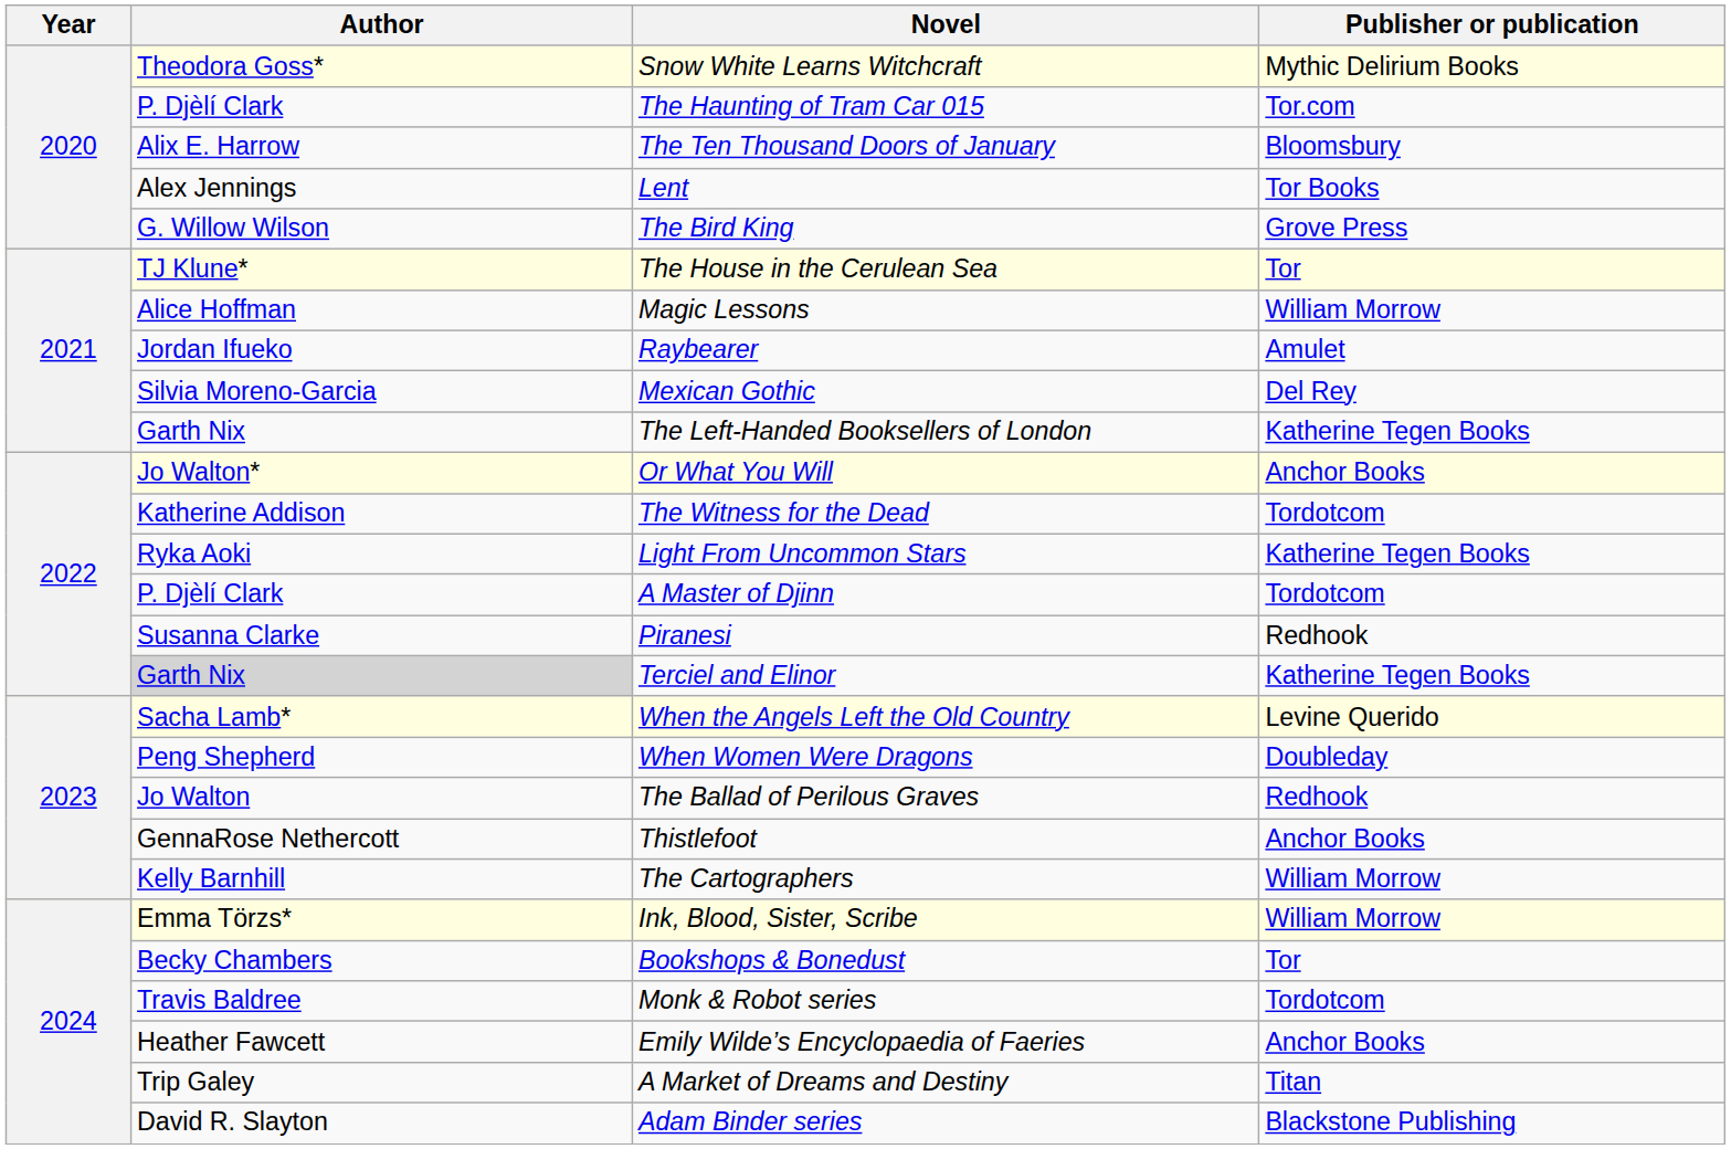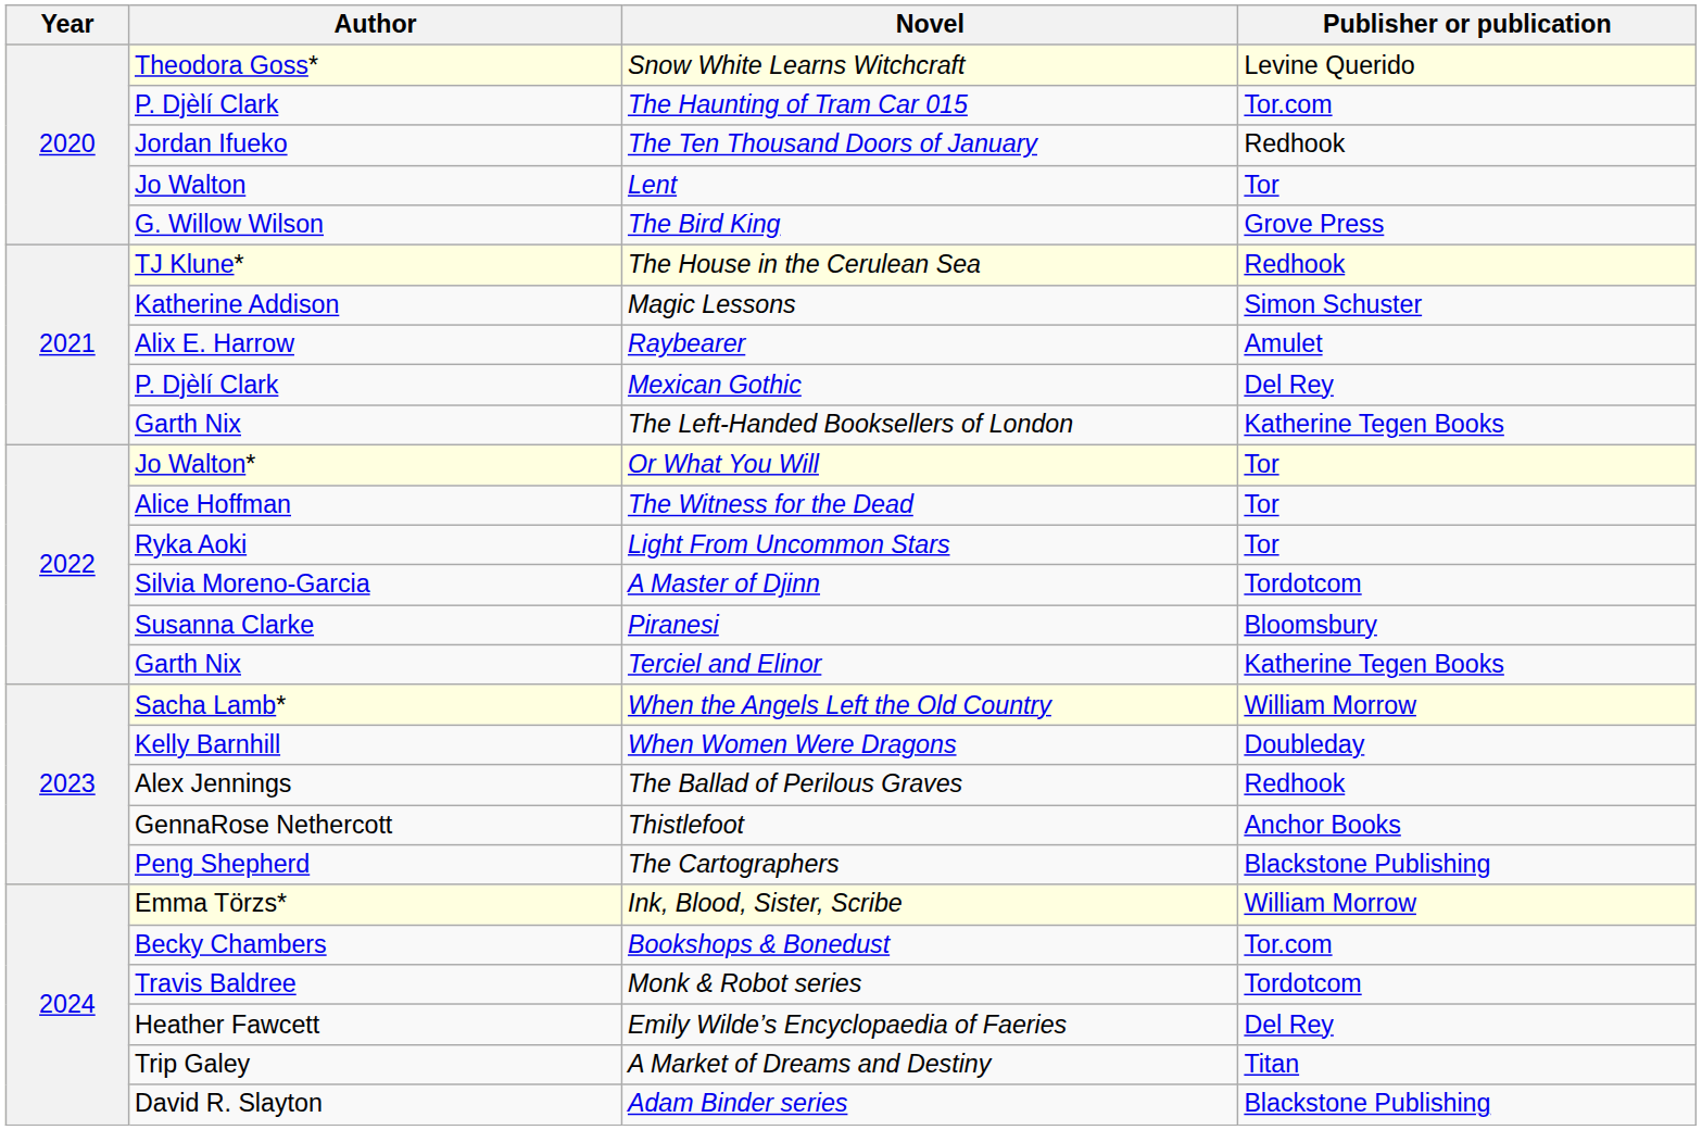 <table class="sortable wikitable" width="85%" style="margin: 1em auto 1em auto">
 <tr>
 <th width="7%" scope="col">Year</th>
 <th width="28%" scope="col">Author</th>
 <th width="35%" scope="col">Novel</th>
 <th width="26%" scope="col">Publisher or publication</th>
 </tr>
 <tr style="background:lightyellow;"->
 <th rowspan="5" scope="row" align="center" style="font-weight:normal;"><a href='#'>2020</a></th>
 <td><a href='#'>Theodora Goss</a>*</td>
 <td><em>Snow White Learns Witchcraft</em></td>
-<td>Mythic Delirium Books</td>
+<td>Levine Querido</td>
 </tr>
 <tr>
 <td><a href='#'>P. Djèlí Clark</a></td>
 <td><em><a href='#'>The Haunting of Tram Car 015</a></em></td>
 <td><a href='#'>Tor.com</a></td>
 </tr>
 <tr>
-<td><a href='#'>Alix E. Harrow</a></td>
+<td><a href='#'>Jordan Ifueko</a></td>
 <td><em><a href='#'>The Ten Thousand Doors of January</a></em></td>
-<td><a href='#'>Bloomsbury</a></td>
+<td>Redhook</td>
 </tr>
 <tr>
-<td>Alex Jennings</td>
+<td><a href='#'>Jo Walton</a></td>
 <td><a href='#'><em>Lent</em></a></td>
-<td><a href='#'>Tor Books</a></td>
+<td><a href='#'>Tor</a></td>
 </tr>
 <tr>
 <td><a href='#'>G. Willow Wilson</a></td>
 <td><em><a href='#'>The Bird King</a></em></td>
 <td><a href='#'>Grove Press</a></td>
 </tr>
 <tr style="background:lightyellow;"->
 <th rowspan="5" scope="row" align="center" style="font-weight:normal;"><a href='#'>2021</a></th>
 <td><a href='#'>TJ Klune</a>*</td>
 <td><em>The House in the Cerulean Sea</em></td>
-<td><a href='#'>Tor</a></td>
+<td><a href='#'>Redhook</a></td>
 </tr>
 <tr>
-<td><a href='#'>Alice Hoffman</a></td>
+<td><a href='#'>Katherine Addison</a></td>
 <td><em>Magic Lessons</em></td>
-<td><a href='#'>William Morrow</a></td>
+<td><a href='#'>Simon Schuster</a></td>
 </tr>
 <tr>
-<td><a href='#'>Jordan Ifueko</a></td>
+<td><a href='#'>Alix E. Harrow</a></td>
 <td><em><a href='#'>Raybearer</a></em></td>
 <td><a href='#'>Amulet</a></td>
 </tr>
 <tr>
-<td><a href='#'>Silvia Moreno-Garcia</a></td>
+<td><a href='#'>P. Djèlí Clark</a></td>
 <td><em><a href='#'>Mexican Gothic</a></em></td>
 <td><a href='#'>Del Rey</a></td>
 </tr>
 <tr>
 <td><a href='#'>Garth Nix</a></td>
 <td><em>The Left-Handed Booksellers of London</em></td>
 <td><a href='#'>Katherine Tegen Books</a></td>
 </tr>
 <tr style="background:lightyellow;"->
 <th rowspan="6" scope="row" align="center" style="font-weight:normal;"><a href='#'>2022</a></th>
 <td><a href='#'>Jo Walton</a>*</td>
 <td><em><a href='#'>Or What You Will</a></em></td>
-<td><a href='#'>Anchor Books</a></td>
+<td><a href='#'>Tor</a></td>
 </tr>
 <tr>
-<td><a href='#'>Katherine Addison</a></td>
+<td><a href='#'>Alice Hoffman</a></td>
 <td><em><a href='#'>The Witness for the Dead</a></em></td>
-<td><a href='#'>Tordotcom</a></td>
+<td><a href='#'>Tor</a></td>
 </tr>
 <tr>
 <td><a href='#'>Ryka Aoki</a></td>
 <td><em><a href='#'>Light From Uncommon Stars</a></em></td>
-<td><a href='#'>Katherine Tegen Books</a></td>
+<td><a href='#'>Tor</a></td>
 </tr>
 <tr>
-<td><a href='#'>P. Djèlí Clark</a></td>
+<td><a href='#'>Silvia Moreno-Garcia</a></td>
 <td><em><a href='#'>A Master of Djinn</a></em></td>
 <td><a href='#'>Tordotcom</a></td>
 </tr>
 <tr>
 <td><a href='#'>Susanna Clarke</a></td>
 <td><em><a href='#'>Piranesi</a></em></td>
-<td>Redhook</td>
+<td><a href='#'>Bloomsbury</a></td>
 </tr>
 <tr>
-<td style="background: lightgrey;"><a href='#'>Garth Nix</a></td>
+<td><a href='#'>Garth Nix</a></td>
 <td><em><a href='#'>Terciel and Elinor</a></em></td>
 <td><a href='#'>Katherine Tegen Books</a></td>
 </tr>
 <tr style="background:lightyellow;"->
 <th rowspan="5" scope="row" align="center" style="font-weight:normal;"><a href='#'>2023</a></th>
 <td><a href='#'>Sacha Lamb</a>*</td>
 <td><em><a href='#'>When the Angels Left the Old Country</a></em></td>
-<td>Levine Querido</td>
+<td><a href='#'>William Morrow</a></td>
 </tr>
 <tr>
-<td><a href='#'>Peng Shepherd</a></td>
+<td><a href='#'>Kelly Barnhill</a></td>
 <td><em><a href='#'>When Women Were Dragons</a></em></td>
 <td><a href='#'>Doubleday</a></td>
 </tr>
 <tr>
-<td><a href='#'>Jo Walton</a></td>
+<td>Alex Jennings</td>
 <td><em>The Ballad of Perilous Graves</em></td>
 <td><a href='#'>Redhook</a></td>
 </tr>
 <tr>
 <td>GennaRose Nethercott</td>
 <td><em>Thistlefoot</em></td>
 <td><a href='#'>Anchor Books</a></td>
 </tr>
 <tr>
-<td><a href='#'>Kelly Barnhill</a></td>
+<td><a href='#'>Peng Shepherd</a></td>
 <td><em>The Cartographers</em></td>
-<td><a href='#'>William Morrow</a></td>
+<td><a href='#'>Blackstone Publishing</a></td>
 </tr>
 <tr style="background:lightyellow;"->
 <th rowspan="6" scope="row" align="center" style="font-weight:normal;"><a href='#'>2024</a></th>
 <td>Emma Törzs*</td>
 <td><em>Ink, Blood, Sister, Scribe</em></td>
 <td><a href='#'>William Morrow</a></td>
 </tr>
 <tr>
 <td><a href='#'>Becky Chambers</a></td>
 <td><em><a href='#'>Bookshops & Bonedust</a></em></td>
-<td><a href='#'>Tor</a></td>
+<td><a href='#'>Tor.com</a></td>
 </tr>
 <tr>
 <td><a href='#'>Travis Baldree</a></td>
 <td><em>Monk & Robot series</em></td>
 <td><a href='#'>Tordotcom</a></td>
 </tr>
 <tr>
 <td>Heather Fawcett</td>
 <td><em>Emily Wilde’s Encyclopaedia of Faeries</em></td>
-<td><a href='#'>Anchor Books</a></td>
+<td><a href='#'>Del Rey</a></td>
 </tr>
 <tr>
 <td>Trip Galey</td>
 <td><em>A Market of Dreams and Destiny</em></td>
 <td><a href='#'>Titan</a></td>
 </tr>
 <tr>
 <td>David R. Slayton</td>
 <td><em><a href='#'>Adam Binder series</a></em></td>
 <td><a href='#'>Blackstone Publishing</a></td>
 </tr>
 </table>
